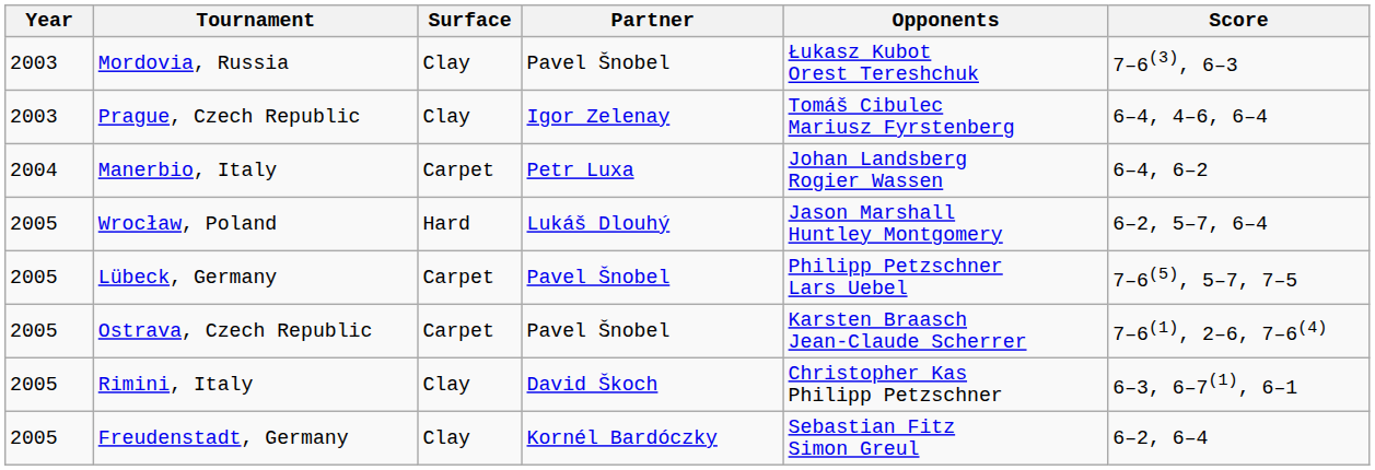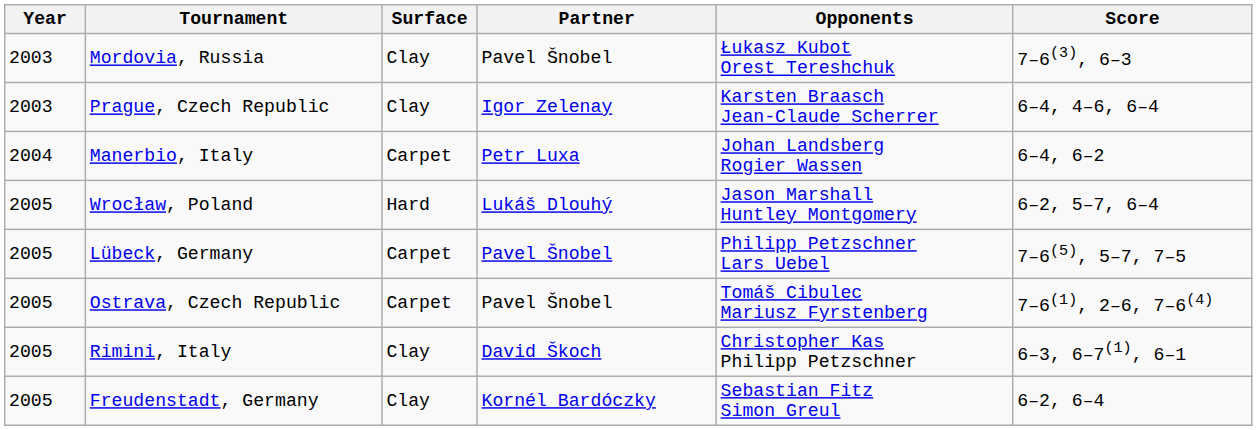 <table class="sortable wikitable" style=font-size:97%>
 <tr>
 <th width=50>Year</th>
 <th width=200>Tournament</th>
 <th width=60>Surface</th>
 <th width=160>Partner</th>
 <th width=200>Opponents</th>
 <th width=160>Score</th>
 </tr>
 <tr>
 <td>2003</td>
 <td><a href='#'>Mordovia</a>, Russia</td>
 <td>Clay</td>
 <td> Pavel Šnobel</td>
 <td> <a href='#'>Łukasz Kubot</a><br> <a href='#'>Orest Tereshchuk</a></td>
 <td>7–6<sup>(3)</sup>, 6–3</td>
 </tr>
 <tr>
 <td>2003</td>
 <td><a href='#'>Prague</a>, Czech Republic</td>
 <td>Clay</td>
 <td> <a href='#'>Igor Zelenay</a></td>
-<td> <a href='#'>Tomáš Cibulec</a><br> <a href='#'>Mariusz Fyrstenberg</a></td>
+<td> <a href='#'>Karsten Braasch</a><br> <a href='#'>Jean-Claude Scherrer</a></td>
 <td>6–4, 4–6, 6–4</td>
 </tr>
 <tr>
 <td>2004</td>
 <td><a href='#'>Manerbio</a>, Italy</td>
 <td>Carpet</td>
 <td> <a href='#'>Petr Luxa</a></td>
 <td> <a href='#'>Johan Landsberg</a><br> <a href='#'>Rogier Wassen</a></td>
 <td>6–4, 6–2</td>
 </tr>
 <tr>
 <td>2005</td>
 <td><a href='#'>Wrocław</a>, Poland</td>
 <td>Hard</td>
 <td> <a href='#'>Lukáš Dlouhý</a></td>
 <td> <a href='#'>Jason Marshall</a><br> <a href='#'>Huntley Montgomery</a></td>
 <td>6–2, 5–7, 6–4</td>
 </tr>
 <tr>
 <td>2005</td>
 <td><a href='#'>Lübeck</a>, Germany</td>
 <td>Carpet</td>
 <td> <a href='#'>Pavel Šnobel</a></td>
 <td> <a href='#'>Philipp Petzschner</a><br> <a href='#'>Lars Uebel</a></td>
 <td>7–6<sup>(5)</sup>, 5–7, 7–5</td>
 </tr>
 <tr>
 <td>2005</td>
 <td><a href='#'>Ostrava</a>, Czech Republic</td>
 <td>Carpet</td>
 <td> Pavel Šnobel</td>
-<td> <a href='#'>Karsten Braasch</a><br> <a href='#'>Jean-Claude Scherrer</a></td>
+<td> <a href='#'>Tomáš Cibulec</a><br> <a href='#'>Mariusz Fyrstenberg</a></td>
 <td>7–6<sup>(1)</sup>, 2–6, 7–6<sup>(4)</sup></td>
 </tr>
 <tr>
 <td>2005</td>
 <td><a href='#'>Rimini</a>, Italy</td>
 <td>Clay</td>
 <td> <a href='#'>David Škoch</a></td>
 <td> <a href='#'>Christopher Kas</a><br> Philipp Petzschner</td>
 <td>6–3, 6–7<sup>(1)</sup>, 6–1</td>
 </tr>
 <tr>
 <td>2005</td>
 <td><a href='#'>Freudenstadt</a>, Germany</td>
 <td>Clay</td>
 <td> <a href='#'>Kornél Bardóczky</a></td>
 <td> <a href='#'>Sebastian Fitz</a><br> <a href='#'>Simon Greul</a></td>
 <td>6–2, 6–4</td>
 </tr>
 </table>
